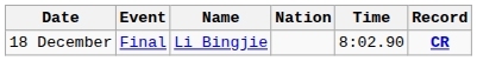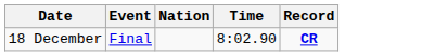 <table class="wikitable" style=text-align:center>
 <tr>
 <th>Date</th>
 <th>Event</th>
-<th>Name</th>
 <th>Nation</th>
 <th>Time</th>
 <th>Record</th>
 </tr>
 <tr>
 <td>18 December</td>
 <td><a href='#'>Final</a></td>
-<td align=left><a href='#'>Li Bingjie</a></td>
 <td align=left></td>
 <td>8:02.90</td>
 <td><strong><a href='#'>CR</a></strong></td>
 </tr>
 </table>
